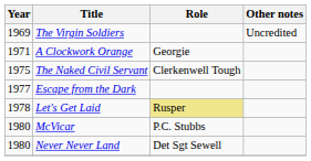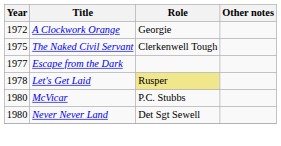 <table class="wikitable" style="font-size: 95%;">
 <tr>
 <th>Year</th>
 <th>Title</th>
 <th>Role</th>
 <th>Other notes</th>
 </tr>
 <tr>
-<td>1969</td>
-<td><em><a href='#'>The Virgin Soldiers</a></em></td>
-<td></td>
-<td>Uncredited</td>
-</tr>
-<tr>
-<td>1971</td>
+<td>1972</td>
 <td><em><a href='#'>A Clockwork Orange</a></em></td>
 <td>Georgie</td>
 <td></td>
 </tr>
 <tr>
 <td>1975</td>
 <td><em><a href='#'>The Naked Civil Servant</a></em></td>
 <td>Clerkenwell Tough</td>
 <td></td>
 </tr>
 <tr>
 <td>1977</td>
 <td><em><a href='#'>Escape from the Dark</a></em></td>
 <td></td>
 <td></td>
 </tr>
 <tr>
 <td>1978</td>
 <td><em><a href='#'>Let's Get Laid</a></em></td>
 <td style="background: khaki;">Rusper</td>
 <td></td>
 </tr>
 <tr>
 <td>1980</td>
 <td><em><a href='#'>McVicar</a></em></td>
 <td>P.C. Stubbs</td>
 <td></td>
 </tr>
 <tr>
 <td>1980</td>
 <td><em><a href='#'>Never Never Land</a></em></td>
 <td>Det Sgt Sewell</td>
 <td></td>
 </tr>
 <tr>
 </tr>
 </table>
